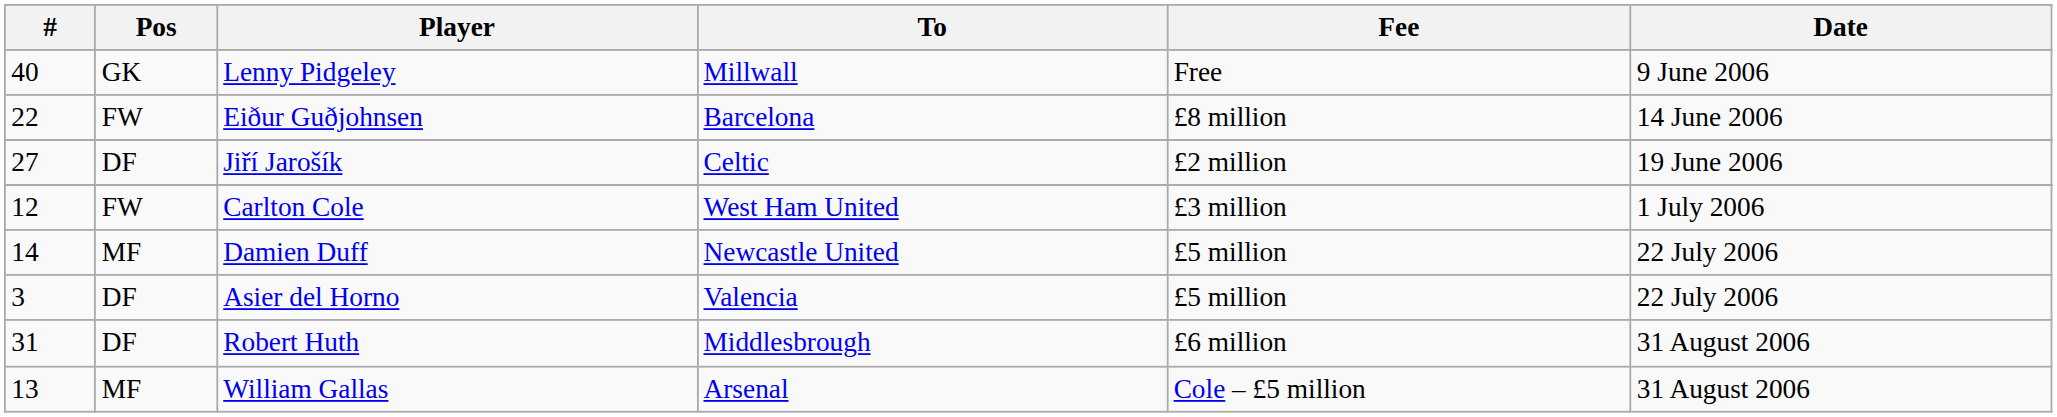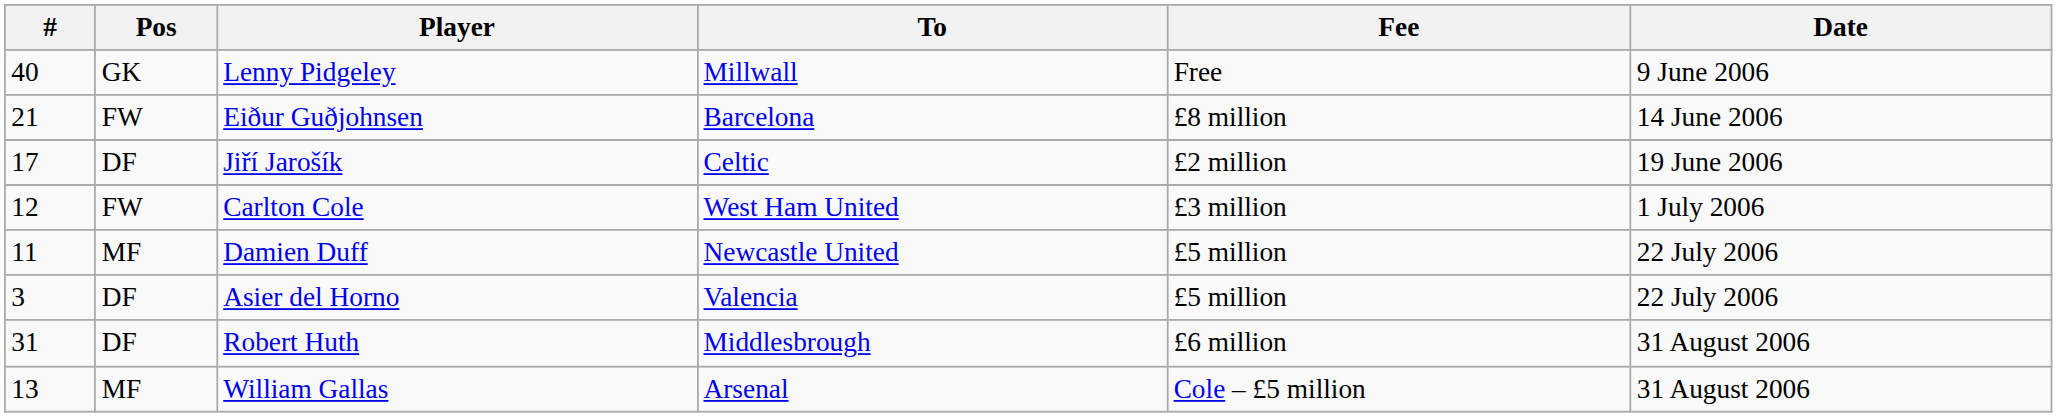 <table width=90% class="wikitable" style="text-align:center; font-size:95%; text-align:left">
 <tr>
 <th>#</th>
 <th>Pos</th>
 <th>Player</th>
 <th>To</th>
 <th>Fee</th>
 <th>Date</th>
 </tr>
 <tr --->
 <td>40</td>
 <td>GK</td>
 <td> <a href='#'>Lenny Pidgeley</a></td>
 <td> <a href='#'>Millwall</a></td>
 <td>Free</td>
 <td>9 June 2006</td>
 </tr>
 <tr --->
-<td>22</td>
+<td>21</td>
 <td>FW</td>
 <td> <a href='#'>Eiður Guðjohnsen</a></td>
 <td> <a href='#'>Barcelona</a></td>
 <td>£8 million</td>
 <td>14 June 2006</td>
 </tr>
 <tr --->
 </tr>
 <tr || DF||>
 </tr>
 <tr --->
-<td>27</td>
+<td>17</td>
 <td>DF</td>
 <td> <a href='#'>Jiří Jarošík</a></td>
 <td> <a href='#'>Celtic</a></td>
 <td>£2 million </td>
 <td>19 June 2006</td>
 </tr>
 <tr --->
 </tr>
 <tr || MF||>
 </tr>
 <tr --->
 <td>12</td>
 <td>FW</td>
 <td> <a href='#'>Carlton Cole</a></td>
 <td> <a href='#'>West Ham United</a></td>
 <td>£3 million</td>
 <td>1 July 2006</td>
 </tr>
 <tr --->
-<td>14</td>
+<td>11</td>
 <td>MF</td>
 <td> <a href='#'>Damien Duff</a></td>
 <td> <a href='#'>Newcastle United</a></td>
 <td>£5 million</td>
 <td>22 July 2006</td>
 </tr>
 <tr --->
 <td>3</td>
 <td>DF</td>
 <td> <a href='#'>Asier del Horno</a></td>
 <td> <a href='#'>Valencia</a></td>
 <td>£5 million</td>
 <td>22 July 2006</td>
 </tr>
 <tr --->
 <td>31</td>
 <td>DF</td>
 <td> <a href='#'>Robert Huth</a></td>
 <td> <a href='#'>Middlesbrough</a></td>
 <td>£6 million</td>
 <td>31 August 2006</td>
 </tr>
 <tr --->
 <td>13</td>
 <td>MF</td>
 <td> <a href='#'>William Gallas</a></td>
 <td> <a href='#'>Arsenal</a></td>
 <td><a href='#'>Cole</a> – £5 million</td>
 <td>31 August 2006</td>
 </tr>
 </table>
